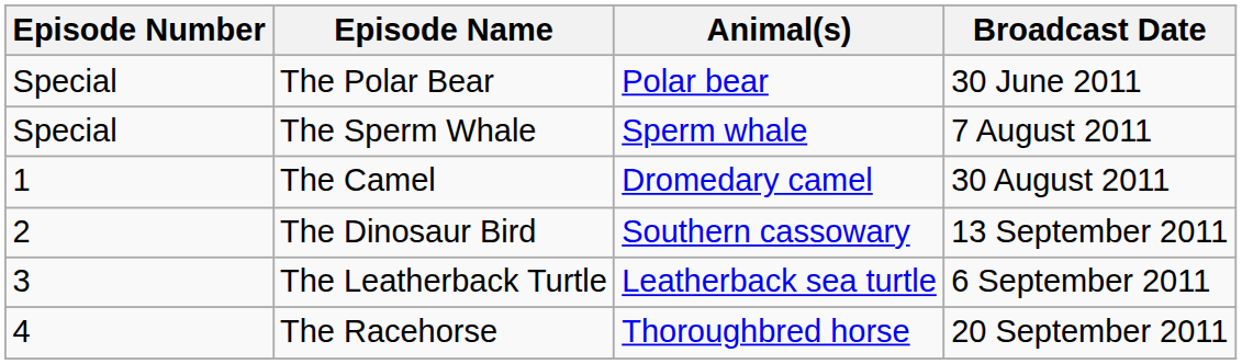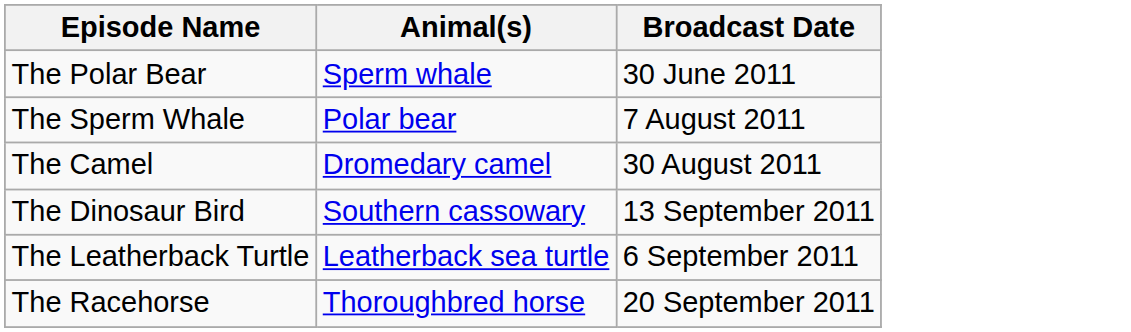 <table class="wikitable">
 <tr>
-<th>Episode Number</th>
 <th>Episode Name</th>
 <th>Animal(s)</th>
 <th>Broadcast Date</th>
 </tr>
 <tr>
-<td>Special</td>
 <td>The Polar Bear</td>
-<td><a href='#'>Polar bear</a></td>
+<td><a href='#'>Sperm whale</a></td>
 <td>30 June 2011</td>
 </tr>
 <tr>
-<td>Special</td>
 <td>The Sperm Whale</td>
-<td><a href='#'>Sperm whale</a></td>
+<td><a href='#'>Polar bear</a></td>
 <td>7 August 2011</td>
 </tr>
 <tr>
-<td>1</td>
 <td>The Camel</td>
 <td><a href='#'>Dromedary camel</a></td>
 <td>30 August 2011</td>
 </tr>
 <tr>
-<td>2</td>
 <td>The Dinosaur Bird</td>
 <td><a href='#'>Southern cassowary</a></td>
 <td>13 September 2011</td>
 </tr>
 <tr>
-<td>3</td>
 <td>The Leatherback Turtle</td>
 <td><a href='#'>Leatherback sea turtle</a></td>
 <td>6 September 2011</td>
 </tr>
 <tr>
-<td>4</td>
 <td>The Racehorse</td>
 <td><a href='#'>Thoroughbred horse</a></td>
 <td>20 September 2011</td>
 </tr>
 </table>
